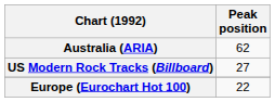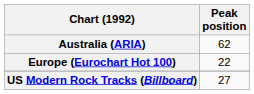 <table class="wikitable sortable plainrowheaders" style="text-align:center">
 <tr>
 <th>Chart (1992)</th>
 <th>Peak<br>position</th>
 </tr>
 <tr>
 <th scope="row">Australia (<a href='#'>ARIA</a>)</th>
 <td>62</td>
 </tr>
 <tr>
-<th scope="row">US <a href='#'>Modern Rock Tracks</a> (<em><a href='#'>Billboard</a></em>)<br></th>
-<td>27</td>
+<th scope="row">Europe (<a href='#'>Eurochart Hot 100</a>)</th>
+<td>22</td>
 </tr>
 <tr>
 </tr>
 <tr>
 </tr>
 <tr>
-<th scope="row">Europe (<a href='#'>Eurochart Hot 100</a>)</th>
-<td>22</td>
+<th scope="row">US <a href='#'>Modern Rock Tracks</a> (<em><a href='#'>Billboard</a></em>)<br></th>
+<td>27</td>
 </tr>
 </table>
